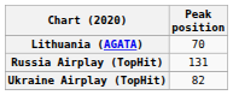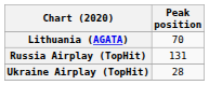 <table class="wikitable sortable plainrowheaders" style="text-align:center">
 <tr>
 <th scope="col">Chart (2020)</th>
 <th scope="col">Peak<br>position</th>
 </tr>
 <tr>
 </tr>
 <tr>
 </tr>
 <tr>
 </tr>
 <tr>
 <th scope="row">Lithuania (<a href='#'>AGATA</a>)</th>
 <td>70</td>
 </tr>
 <tr>
 <th scope="row">Russia Airplay (TopHit)</th>
 <td>131</td>
 </tr>
 <tr>
 </tr>
 <tr>
 <th scope="row">Ukraine Airplay (TopHit)</th>
-<td>82</td>
+<td>28</td>
 </tr>
 <tr>
 </tr>
 </table>
